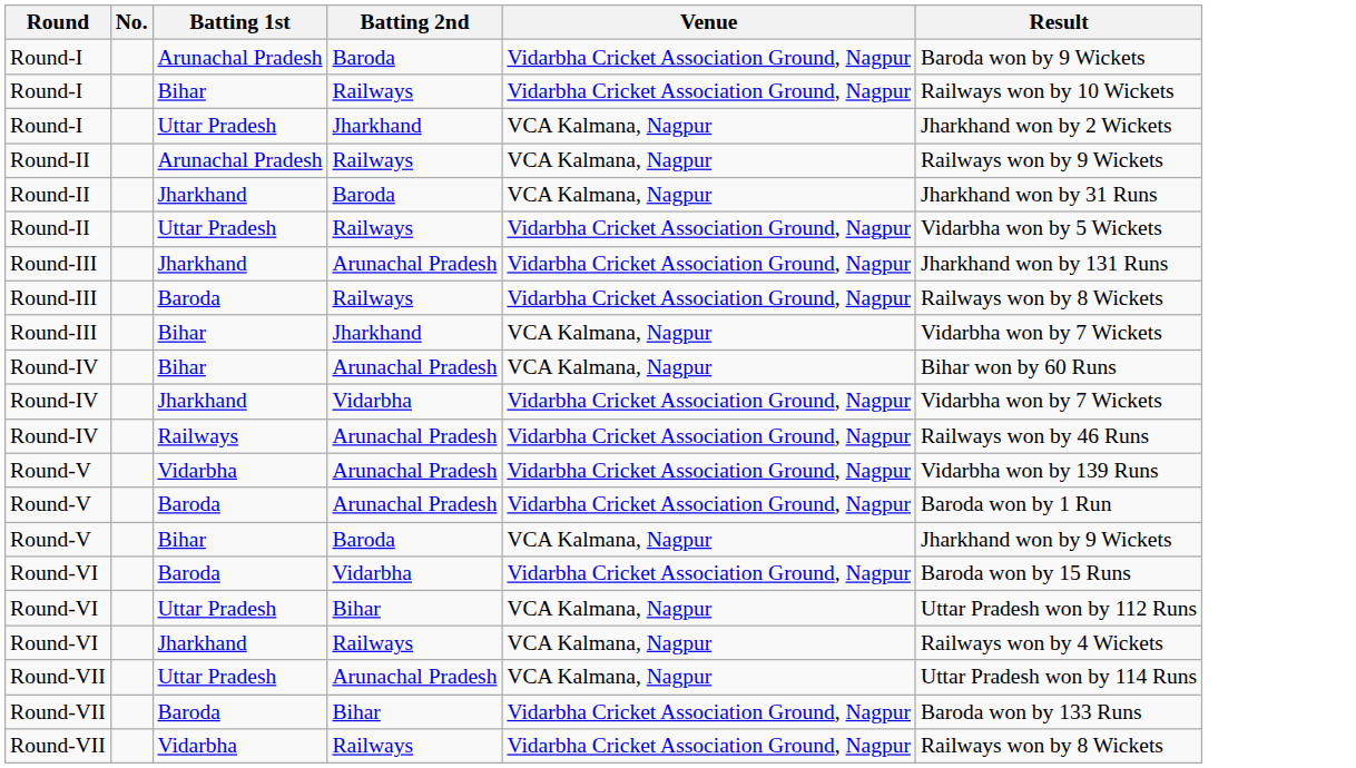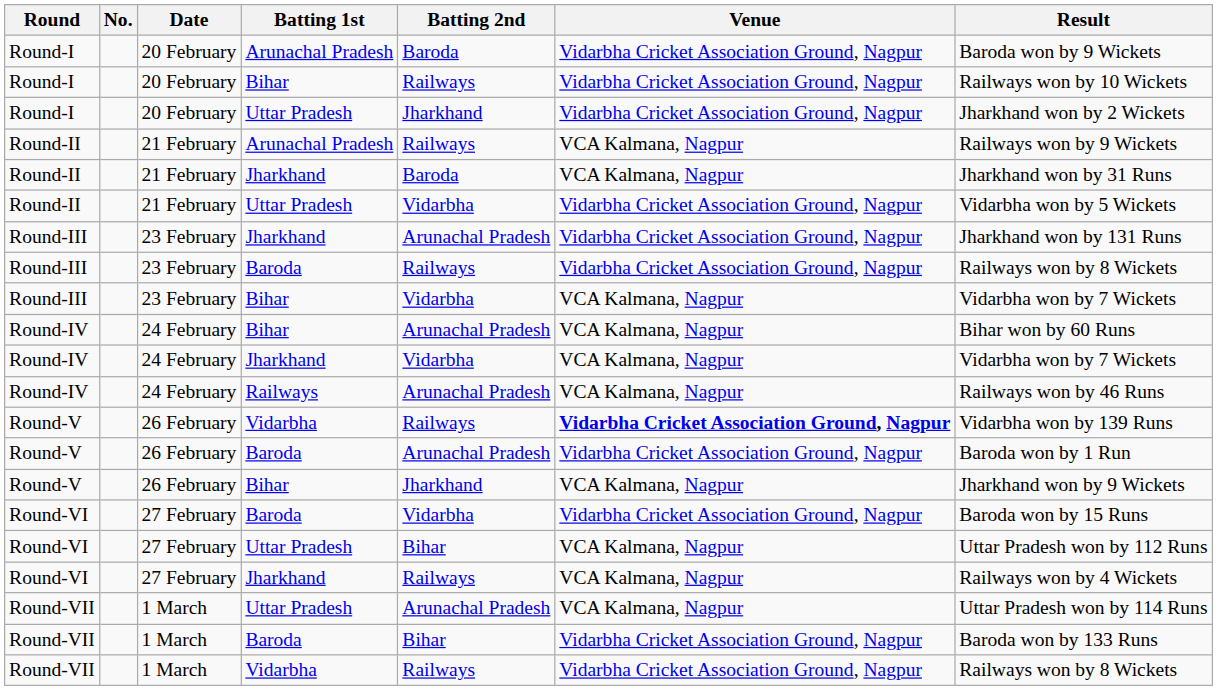 <table class="wikitable collapsible sortable collapsed">
 <tr>
 <th>Round</th>
 <th>No.</th>
+<th>Date</th>
 <th>Batting 1st</th>
 <th>Batting 2nd</th>
 <th>Venue</th>
 <th>Result</th>
 </tr>
 <tr>
 <td>Round-I</td>
 <td></td>
+<td>20 February</td>
 <td><a href='#'>Arunachal Pradesh</a></td>
 <td><a href='#'>Baroda</a></td>
 <td><a href='#'>Vidarbha Cricket Association Ground</a>, <a href='#'>Nagpur</a></td>
 <td>Baroda won by 9 Wickets</td>
 </tr>
 <tr>
 <td>Round-I</td>
 <td></td>
+<td>20 February</td>
 <td><a href='#'>Bihar</a></td>
 <td><a href='#'>Railways</a></td>
 <td><a href='#'>Vidarbha Cricket Association Ground</a>, <a href='#'>Nagpur</a></td>
 <td>Railways won by 10 Wickets</td>
 </tr>
 <tr>
 <td>Round-I</td>
 <td></td>
+<td>20 February</td>
 <td><a href='#'>Uttar Pradesh</a></td>
 <td><a href='#'>Jharkhand</a></td>
-<td>VCA Kalmana, <a href='#'>Nagpur</a></td>
+<td><a href='#'>Vidarbha Cricket Association Ground</a>, <a href='#'>Nagpur</a></td>
 <td>Jharkhand won by 2 Wickets</td>
 </tr>
 <tr>
 <td>Round-II</td>
 <td></td>
+<td>21 February</td>
 <td><a href='#'>Arunachal Pradesh</a></td>
 <td><a href='#'>Railways</a></td>
 <td>VCA Kalmana, <a href='#'>Nagpur</a></td>
 <td>Railways won by 9 Wickets</td>
 </tr>
 <tr>
 <td>Round-II</td>
 <td></td>
+<td>21 February</td>
 <td><a href='#'>Jharkhand</a></td>
 <td><a href='#'>Baroda</a></td>
 <td>VCA Kalmana, <a href='#'>Nagpur</a></td>
 <td>Jharkhand won by 31 Runs</td>
 </tr>
 <tr>
 <td>Round-II</td>
 <td></td>
+<td>21 February</td>
 <td><a href='#'>Uttar Pradesh</a></td>
-<td><a href='#'>Railways</a></td>
+<td><a href='#'>Vidarbha</a></td>
 <td><a href='#'>Vidarbha Cricket Association Ground</a>, <a href='#'>Nagpur</a></td>
 <td>Vidarbha won by 5 Wickets</td>
 </tr>
 <tr>
 <td>Round-III</td>
 <td></td>
+<td>23 February</td>
 <td><a href='#'>Jharkhand</a></td>
 <td><a href='#'>Arunachal Pradesh</a></td>
 <td><a href='#'>Vidarbha Cricket Association Ground</a>, <a href='#'>Nagpur</a></td>
 <td>Jharkhand won by 131 Runs</td>
 </tr>
 <tr>
 <td>Round-III</td>
 <td></td>
+<td>23 February</td>
 <td><a href='#'>Baroda</a></td>
 <td><a href='#'>Railways</a></td>
 <td><a href='#'>Vidarbha Cricket Association Ground</a>, <a href='#'>Nagpur</a></td>
 <td>Railways won by 8 Wickets</td>
 </tr>
 <tr>
 <td>Round-III</td>
 <td></td>
+<td>23 February</td>
 <td><a href='#'>Bihar</a></td>
-<td><a href='#'>Jharkhand</a></td>
+<td><a href='#'>Vidarbha</a></td>
 <td>VCA Kalmana, <a href='#'>Nagpur</a></td>
 <td>Vidarbha won by 7 Wickets</td>
 </tr>
 <tr>
 <td>Round-IV</td>
 <td></td>
+<td>24 February</td>
 <td><a href='#'>Bihar</a></td>
 <td><a href='#'>Arunachal Pradesh</a></td>
 <td>VCA Kalmana, <a href='#'>Nagpur</a></td>
 <td>Bihar won by 60 Runs</td>
 </tr>
 <tr>
 <td>Round-IV</td>
 <td></td>
+<td>24 February</td>
 <td><a href='#'>Jharkhand</a></td>
 <td><a href='#'>Vidarbha</a></td>
-<td><a href='#'>Vidarbha Cricket Association Ground</a>, <a href='#'>Nagpur</a></td>
+<td>VCA Kalmana, <a href='#'>Nagpur</a></td>
 <td>Vidarbha won by 7 Wickets</td>
 </tr>
 <tr>
 <td>Round-IV</td>
 <td></td>
+<td>24 February</td>
 <td><a href='#'>Railways</a></td>
 <td><a href='#'>Arunachal Pradesh</a></td>
-<td><a href='#'>Vidarbha Cricket Association Ground</a>, <a href='#'>Nagpur</a></td>
+<td>VCA Kalmana, <a href='#'>Nagpur</a></td>
 <td>Railways won by 46 Runs</td>
 </tr>
 <tr>
 <td>Round-V</td>
 <td></td>
+<td>26 February</td>
 <td><a href='#'>Vidarbha</a></td>
-<td><a href='#'>Arunachal Pradesh</a></td>
-<td><a href='#'>Vidarbha Cricket Association Ground</a>, <a href='#'>Nagpur</a></td>
+<td><a href='#'>Railways</a></td>
+<td><strong><a href='#'>Vidarbha Cricket Association Ground</a>, <a href='#'>Nagpur</a></strong></td>
 <td>Vidarbha won by 139 Runs</td>
 </tr>
 <tr>
 <td>Round-V</td>
 <td></td>
+<td>26 February</td>
 <td><a href='#'>Baroda</a></td>
 <td><a href='#'>Arunachal Pradesh</a></td>
 <td><a href='#'>Vidarbha Cricket Association Ground</a>, <a href='#'>Nagpur</a></td>
 <td>Baroda won by 1 Run</td>
 </tr>
 <tr>
 <td>Round-V</td>
 <td></td>
+<td>26 February</td>
 <td><a href='#'>Bihar</a></td>
-<td><a href='#'>Baroda</a></td>
+<td><a href='#'>Jharkhand</a></td>
 <td>VCA Kalmana, <a href='#'>Nagpur</a></td>
 <td>Jharkhand won by 9 Wickets</td>
 </tr>
 <tr>
 <td>Round-VI</td>
 <td></td>
+<td>27 February</td>
 <td><a href='#'>Baroda</a></td>
 <td><a href='#'>Vidarbha</a></td>
 <td><a href='#'>Vidarbha Cricket Association Ground</a>, <a href='#'>Nagpur</a></td>
 <td>Baroda won by 15 Runs</td>
 </tr>
 <tr>
 <td>Round-VI</td>
 <td></td>
+<td>27 February</td>
 <td><a href='#'>Uttar Pradesh</a></td>
 <td><a href='#'>Bihar</a></td>
 <td>VCA Kalmana, <a href='#'>Nagpur</a></td>
 <td>Uttar Pradesh won by 112 Runs</td>
 </tr>
 <tr>
 <td>Round-VI</td>
 <td></td>
+<td>27 February</td>
 <td><a href='#'>Jharkhand</a></td>
 <td><a href='#'>Railways</a></td>
 <td>VCA Kalmana, <a href='#'>Nagpur</a></td>
 <td>Railways won by 4 Wickets</td>
 </tr>
 <tr>
 <td>Round-VII</td>
 <td></td>
+<td>1 March</td>
 <td><a href='#'>Uttar Pradesh</a></td>
 <td><a href='#'>Arunachal Pradesh</a></td>
 <td>VCA Kalmana, <a href='#'>Nagpur</a></td>
 <td>Uttar Pradesh won by 114 Runs</td>
 </tr>
 <tr>
 <td>Round-VII</td>
 <td></td>
+<td>1 March</td>
 <td><a href='#'>Baroda</a></td>
 <td><a href='#'>Bihar</a></td>
 <td><a href='#'>Vidarbha Cricket Association Ground</a>, <a href='#'>Nagpur</a></td>
 <td>Baroda won by 133 Runs</td>
 </tr>
 <tr>
 <td>Round-VII</td>
 <td></td>
+<td>1 March</td>
 <td><a href='#'>Vidarbha</a></td>
 <td><a href='#'>Railways</a></td>
 <td><a href='#'>Vidarbha Cricket Association Ground</a>, <a href='#'>Nagpur</a></td>
 <td>Railways won by 8 Wickets</td>
 </tr>
 </table>
